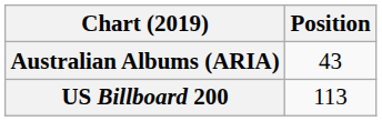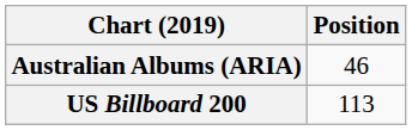 <table class="wikitable plainrowheaders" style="text-align:center">
 <tr>
 <th scope="col">Chart (2019)</th>
 <th scope="col">Position</th>
 </tr>
 <tr>
 <th scope="row">Australian Albums (ARIA)</th>
-<td>43</td>
+<td>46</td>
 </tr>
 <tr>
 <th scope="row">US <em>Billboard</em> 200</th>
 <td>113</td>
 </tr>
 </table>
